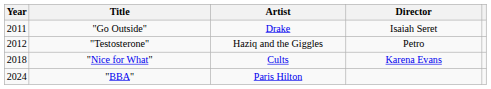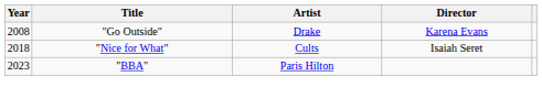 <table class="wikitable plainrowheaders" style="text-align:center;">
 <tr>
 <th scope="col">Year</th>
 <th scope="col" style="width:17.5em;">Title</th>
 <th scope="col" style="width:13em;">Artist</th>
 <th scope="col" style="width:13em;">Director</th>
 <th scope="col"></th>
 </tr>
 <tr>
-<td>2011</td>
+<td>2008</td>
 <td>"Go Outside"</td>
 <td><a href='#'>Drake</a></td>
-<td>Isaiah Seret</td>
-<td></td>
-</tr>
-<tr>
-<td>2012</td>
-<td>"Testosterone"</td>
-<td>Haziq and the Giggles</td>
-<td>Petro</td>
+<td><a href='#'>Karena Evans</a></td>
 <td></td>
 </tr>
 <tr>
 <td>2018</td>
 <td scope="row">"<a href='#'>Nice for What</a>"</td>
 <td><a href='#'>Cults</a></td>
-<td><a href='#'>Karena Evans</a></td>
+<td>Isaiah Seret</td>
 <td></td>
 </tr>
 <tr>
-<td>2024</td>
+<td>2023</td>
 <td>"<a href='#'>BBA</a>"</td>
 <td><a href='#'>Paris Hilton</a></td>
 <td></td>
 <td></td>
 </tr>
 </table>
